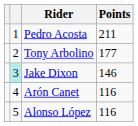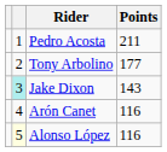 <table class="wikitable" style="font-size: 95%;">
 <tr>
 <th></th>
 <th></th>
 <th>Rider</th>
 <th>Points</th>
 </tr>
 <tr>
 <td></td>
 <td align=center>1</td>
 <td> <a href='#'>Pedro Acosta</a></td>
 <td align=left>211</td>
 </tr>
 <tr>
 <td></td>
 <td align=center>2</td>
 <td> <a href='#'>Tony Arbolino</a></td>
 <td align=left>177</td>
 </tr>
 <tr>
 <td></td>
 <td align=center style="background: paleturquoise;">3</td>
 <td> <a href='#'>Jake Dixon</a></td>
-<td align=left>146</td>
+<td align=left>143</td>
 </tr>
 <tr>
 <td></td>
 <td align=center>4</td>
 <td> <a href='#'>Arón Canet</a></td>
 <td align=left>116</td>
 </tr>
 <tr>
 <td></td>
-<td align=center>5</td>
+<td align=center style="background: lightyellow;">5</td>
 <td> <a href='#'>Alonso López</a></td>
 <td align=left>116</td>
 </tr>
 </table>
